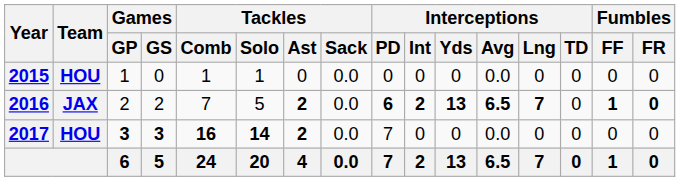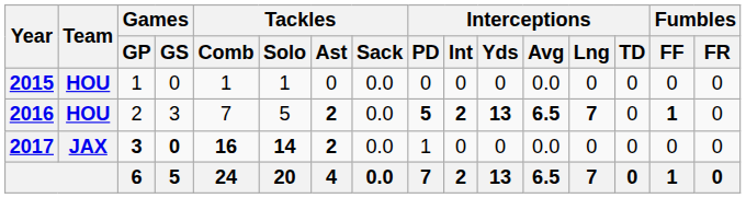 <table class="wikitable" style="text-align:center">
 <tr>
 <th rowspan="2">Year</th>
 <th rowspan="2">Team</th>
 <th colspan="2">Games</th>
 <th colspan="4">Tackles</th>
 <th colspan="6">Interceptions</th>
 <th colspan="2">Fumbles</th>
 </tr>
 <tr>
 <th>GP</th>
 <th>GS</th>
 <th>Comb</th>
 <th>Solo</th>
 <th>Ast</th>
 <th>Sack</th>
 <th>PD</th>
 <th>Int</th>
 <th>Yds</th>
 <th>Avg</th>
 <th>Lng</th>
 <th>TD</th>
 <th>FF</th>
 <th>FR</th>
 </tr>
 <tr>
 <th><a href='#'>2015</a></th>
 <th><a href='#'>HOU</a></th>
 <td>1</td>
 <td>0</td>
 <td>1</td>
 <td>1</td>
 <td>0</td>
 <td>0.0</td>
 <td>0</td>
 <td>0</td>
 <td>0</td>
 <td>0.0</td>
 <td>0</td>
 <td>0</td>
 <td>0</td>
 <td>0</td>
 </tr>
 <tr>
 <th><a href='#'>2016</a></th>
-<th><a href='#'>JAX</a></th>
+<th><a href='#'>HOU</a></th>
 <td>2</td>
-<td>2</td>
+<td>3</td>
 <td>7</td>
 <td>5</td>
 <td><strong>2</strong></td>
 <td>0.0</td>
-<td><strong>6</strong></td>
+<td><strong>5</strong></td>
 <td><strong>2</strong></td>
 <td><strong>13</strong></td>
 <td><strong>6.5</strong></td>
 <td><strong>7</strong></td>
 <td>0</td>
 <td><strong>1</strong></td>
-<td><strong>0</strong></td>
+<td>0</td>
 </tr>
 <tr>
 <th><a href='#'>2017</a></th>
-<th><a href='#'>HOU</a></th>
+<th><a href='#'>JAX</a></th>
 <td><strong>3</strong></td>
-<td><strong>3</strong></td>
+<td><strong>0</strong></td>
 <td><strong>16</strong></td>
 <td><strong>14</strong></td>
 <td><strong>2</strong></td>
 <td>0.0</td>
-<td>7</td>
+<td>1</td>
 <td>0</td>
 <td>0</td>
 <td>0.0</td>
 <td>0</td>
 <td>0</td>
 <td>0</td>
 <td>0</td>
 </tr>
 <tr>
 <th colspan="2"></th>
 <th>6</th>
 <th>5</th>
 <th>24</th>
 <th>20</th>
 <th>4</th>
 <th>0.0</th>
 <th>7</th>
 <th>2</th>
 <th>13</th>
 <th>6.5</th>
 <th>7</th>
 <th>0</th>
 <th>1</th>
 <th>0</th>
 </tr>
 </table>
